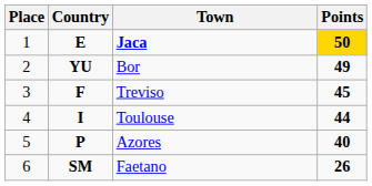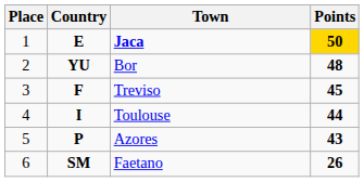 <table class="wikitable" style="text-align;">
 <tr>
 <th width="25">Place</th>
 <th width="25">Country</th>
 <th width="200">Town</th>
 <th width="25">Points</th>
 </tr>
 <tr>
 <td align="center">1</td>
 <td align="center"><strong>E</strong></td>
 <td align="left"><strong><a href='#'>Jaca</a></strong></td>
 <td align="center"; style="background-color:gold;"><strong>50</strong></td>
 </tr>
 <tr>
 <td align="center">2</td>
 <td align="center"><strong>YU</strong></td>
 <td align="left"><a href='#'>Bor</a></td>
-<td align="center"><strong>49</strong></td>
+<td align="center"><strong>48</strong></td>
 </tr>
 <tr>
 <td align="center">3</td>
 <td align="center"><strong>F</strong></td>
 <td align="left"><a href='#'>Treviso</a></td>
 <td align="center"><strong>45</strong></td>
 </tr>
 <tr>
 <td align="center">4</td>
 <td align="center"><strong>I</strong></td>
 <td align="left"><a href='#'>Toulouse</a></td>
 <td align="center"><strong>44</strong></td>
 </tr>
 <tr>
 <td align="center">5</td>
 <td align="center"><strong>P</strong></td>
 <td align="left"><a href='#'>Azores</a></td>
-<td align="center"><strong>40</strong></td>
+<td align="center"><strong>43</strong></td>
 </tr>
 <tr>
 <td align="center">6</td>
 <td align="center"><strong>SM</strong></td>
 <td align="left"><a href='#'>Faetano</a></td>
 <td align="center"><strong>26</strong></td>
 </tr>
 </table>
